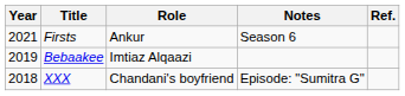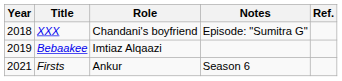 <table class="wikitable sortable">
 <tr>
 <th>Year</th>
 <th>Title</th>
 <th>Role</th>
 <th>Notes</th>
 <th>Ref.</th>
 </tr>
 <tr>
-<td>2021</td>
-<td><em>Firsts</em></td>
-<td>Ankur</td>
-<td>Season 6</td>
+<td>2018</td>
+<td><em><a href='#'>XXX</a></em></td>
+<td>Chandani's boyfriend</td>
+<td>Episode: "Sumitra G"</td>
 <td></td>
 </tr>
 <tr>
 <td>2019</td>
 <td><em><a href='#'>Bebaakee</a></em></td>
 <td>Imtiaz Alqaazi</td>
 <td></td>
 <td></td>
 </tr>
 <tr>
-<td>2018</td>
-<td><em><a href='#'>XXX</a></em></td>
-<td>Chandani's boyfriend</td>
-<td>Episode: "Sumitra G"</td>
+<td>2021</td>
+<td><em>Firsts</em></td>
+<td>Ankur</td>
+<td>Season 6</td>
 <td></td>
 </tr>
 </table>
